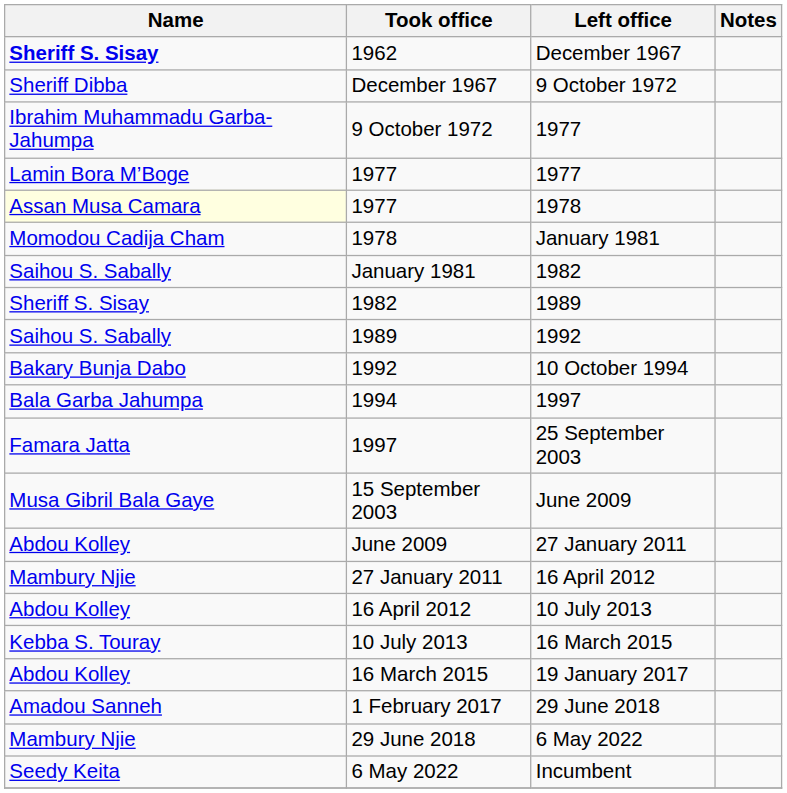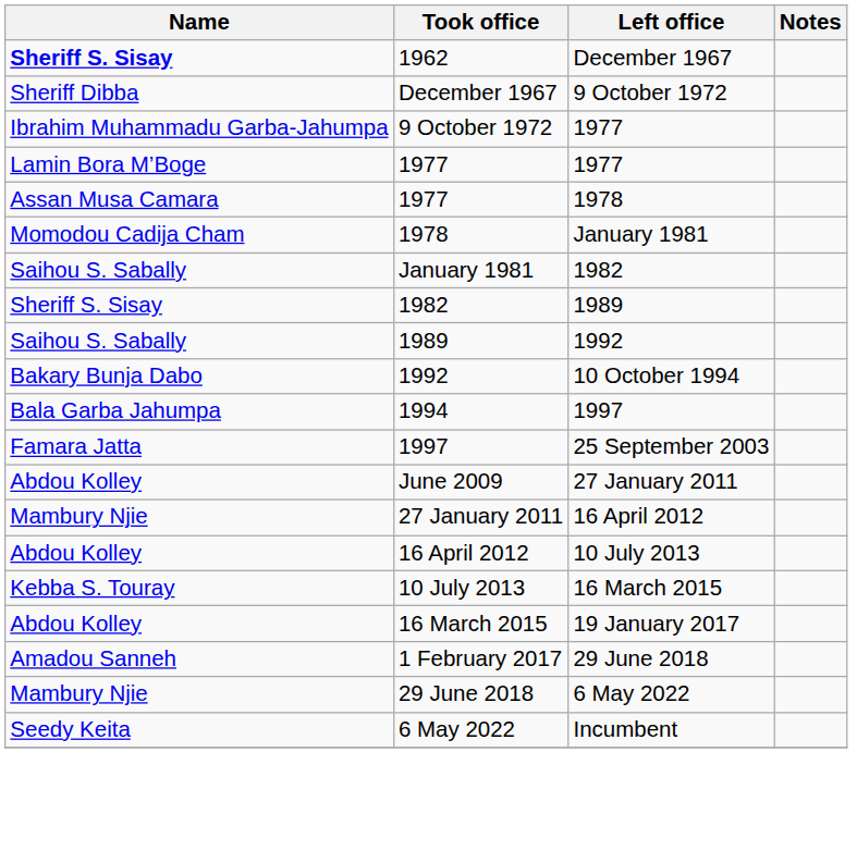 <table class="wikitable">
 <tr>
 <th>Name</th>
 <th>Took office</th>
 <th>Left office</th>
 <th>Notes</th>
 </tr>
 <tr>
 <td><strong><a href='#'>Sheriff S. Sisay</a></strong></td>
 <td>1962</td>
 <td>December 1967</td>
 <td></td>
 </tr>
 <tr>
 <td><a href='#'>Sheriff Dibba</a></td>
 <td>December 1967</td>
 <td>9 October 1972</td>
 <td></td>
 </tr>
 <tr>
 <td><a href='#'>Ibrahim Muhammadu Garba-Jahumpa</a></td>
 <td>9 October 1972</td>
 <td>1977</td>
 <td></td>
 </tr>
 <tr>
 <td><a href='#'>Lamin Bora M’Boge</a></td>
 <td>1977</td>
 <td>1977</td>
 <td></td>
 </tr>
 <tr>
-<td style="background: lightyellow;"><a href='#'>Assan Musa Camara</a></td>
+<td><a href='#'>Assan Musa Camara</a></td>
 <td>1977</td>
 <td>1978</td>
 <td></td>
 </tr>
 <tr>
 <td><a href='#'>Momodou Cadija Cham</a></td>
 <td>1978</td>
 <td>January 1981</td>
 <td></td>
 </tr>
 <tr>
 <td><a href='#'>Saihou S. Sabally</a></td>
 <td>January 1981</td>
 <td>1982</td>
 <td></td>
 </tr>
 <tr>
 <td><a href='#'>Sheriff S. Sisay</a></td>
 <td>1982</td>
 <td>1989</td>
 <td></td>
 </tr>
 <tr>
 <td><a href='#'>Saihou S. Sabally</a></td>
 <td>1989</td>
 <td>1992</td>
 <td></td>
 </tr>
 <tr>
 <td><a href='#'>Bakary Bunja Dabo</a></td>
 <td>1992</td>
 <td>10 October 1994</td>
 <td></td>
 </tr>
 <tr>
 <td><a href='#'>Bala Garba Jahumpa</a></td>
 <td>1994</td>
 <td>1997</td>
 <td></td>
 </tr>
 <tr>
 <td><a href='#'>Famara Jatta</a></td>
 <td>1997</td>
 <td>25 September 2003</td>
-<td></td>
-</tr>
-<tr>
-<td><a href='#'>Musa Gibril Bala Gaye</a></td>
-<td>15 September 2003</td>
-<td>June 2009</td>
 <td></td>
 </tr>
 <tr>
 <td><a href='#'>Abdou Kolley</a></td>
 <td>June 2009</td>
 <td>27 January 2011</td>
 <td></td>
 </tr>
 <tr>
 <td><a href='#'>Mambury Njie</a></td>
 <td>27 January 2011</td>
 <td>16 April 2012</td>
 <td></td>
 </tr>
 <tr>
 <td><a href='#'>Abdou Kolley</a></td>
 <td>16 April 2012</td>
 <td>10 July 2013</td>
 <td></td>
 </tr>
 <tr>
 <td><a href='#'>Kebba S. Touray</a></td>
 <td>10 July 2013</td>
 <td>16 March 2015</td>
 <td></td>
 </tr>
 <tr>
 <td><a href='#'>Abdou Kolley</a></td>
 <td>16 March 2015</td>
 <td>19 January 2017</td>
 <td></td>
 </tr>
 <tr>
 <td><a href='#'>Amadou Sanneh</a></td>
 <td>1 February 2017</td>
 <td>29 June 2018</td>
 <td></td>
 </tr>
 <tr>
 <td><a href='#'>Mambury Njie</a></td>
 <td>29 June 2018</td>
 <td>6 May 2022</td>
 <td></td>
 </tr>
 <tr>
 <td><a href='#'>Seedy Keita</a></td>
 <td>6 May 2022</td>
 <td>Incumbent</td>
 <td></td>
 </tr>
 <tr>
 </tr>
 </table>
